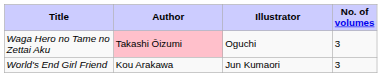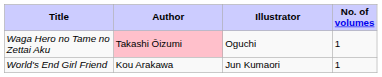 <table class="wikitable" style="width: 98%;">
 <tr>
 <th width=30% style="background:#ccf;">Title</th>
 <th width=30% style="background:#ccf;">Author</th>
 <th width=30% style="background:#ccf;">Illustrator</th>
 <th width=10% style="background:#ccf;">No. of <a href='#'>volumes</a></th>
 </tr>
 <tr>
 <td><em>Waga Hero no Tame no Zettai Aku</em></td>
 <td style="background: pink;">Takashi Ōizumi</td>
 <td>Oguchi</td>
-<td>3</td>
+<td>1</td>
 </tr>
 <tr>
 <td><em>World's End Girl Friend </em></td>
 <td>Kou Arakawa</td>
 <td>Jun Kumaori</td>
-<td>3</td>
+<td>1</td>
 </tr>
 </table>
